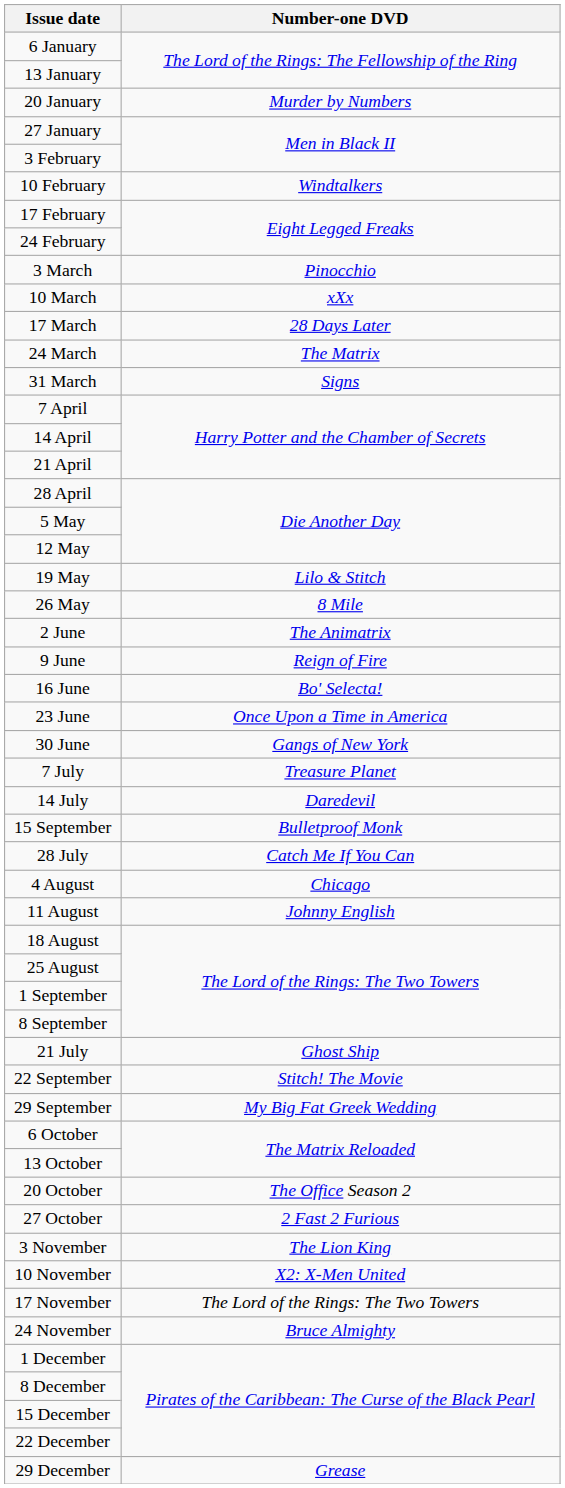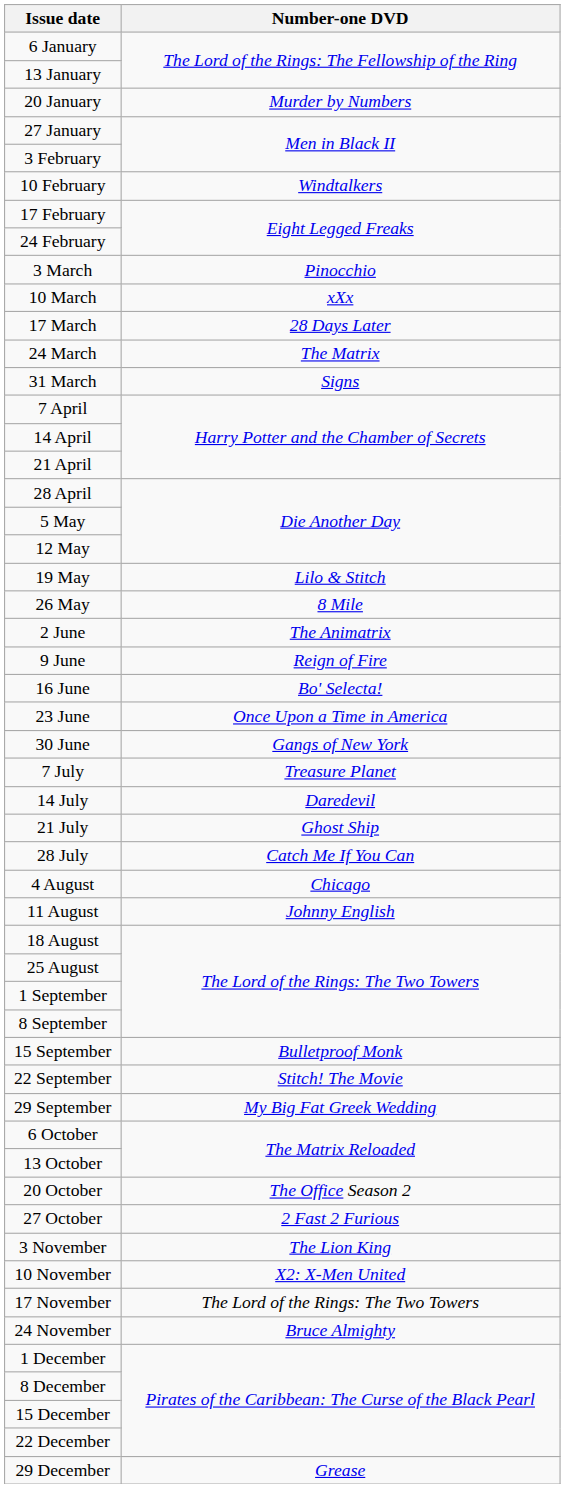 <table class="wikitable" style="text-align:center; width: 40%;">
 <tr>
 <th>Issue date</th>
 <th>Number-one DVD</th>
 </tr>
 <tr>
 <td>6 January</td>
 <td rowspan="2"><em><a href='#'>The Lord of the Rings: The Fellowship of the Ring</a></em></td>
 </tr>
 <tr>
 <td>13 January</td>
 </tr>
 <tr>
 <td>20 January</td>
 <td><em><a href='#'>Murder by Numbers</a></em></td>
 </tr>
 <tr>
 <td>27 January</td>
 <td rowspan="2"><em><a href='#'>Men in Black II</a></em></td>
 </tr>
 <tr>
 <td>3 February</td>
 </tr>
 <tr>
 <td>10 February</td>
 <td><em><a href='#'>Windtalkers</a></em></td>
 </tr>
 <tr>
 <td>17 February</td>
 <td rowspan="2"><em><a href='#'>Eight Legged Freaks</a></em></td>
 </tr>
 <tr>
 <td>24 February</td>
 </tr>
 <tr>
 <td>3 March</td>
 <td><em><a href='#'>Pinocchio</a></em></td>
 </tr>
 <tr>
 <td>10 March</td>
 <td><em><a href='#'>xXx</a></em></td>
 </tr>
 <tr>
 <td>17 March</td>
 <td><em><a href='#'>28 Days Later</a></em></td>
 </tr>
 <tr>
 <td>24 March</td>
 <td><em><a href='#'>The Matrix</a></em></td>
 </tr>
 <tr>
 <td>31 March</td>
 <td><em><a href='#'>Signs</a></em></td>
 </tr>
 <tr>
 <td>7 April</td>
 <td rowspan="3"><em><a href='#'>Harry Potter and the Chamber of Secrets</a></em></td>
 </tr>
 <tr>
 <td>14 April</td>
 </tr>
 <tr>
 <td>21 April</td>
 </tr>
 <tr>
 <td>28 April</td>
 <td rowspan="3"><em><a href='#'>Die Another Day</a></em></td>
 </tr>
 <tr>
 <td>5 May</td>
 </tr>
 <tr>
 <td>12 May</td>
 </tr>
 <tr>
 <td>19 May</td>
 <td><em><a href='#'>Lilo & Stitch</a></em></td>
 </tr>
 <tr>
 <td>26 May</td>
 <td><em><a href='#'>8 Mile</a></em></td>
 </tr>
 <tr>
 <td>2 June</td>
 <td><em><a href='#'>The Animatrix</a></em></td>
 </tr>
 <tr>
 <td>9 June</td>
 <td><em><a href='#'>Reign of Fire</a></em></td>
 </tr>
 <tr>
 <td>16 June</td>
 <td><em><a href='#'>Bo' Selecta!</a></em></td>
 </tr>
 <tr>
 <td>23 June</td>
 <td><em><a href='#'>Once Upon a Time in America</a></em></td>
 </tr>
 <tr>
 <td>30 June</td>
 <td><em><a href='#'>Gangs of New York</a></em></td>
 </tr>
 <tr>
 <td>7 July</td>
 <td><em><a href='#'>Treasure Planet</a></em></td>
 </tr>
 <tr>
 <td>14 July</td>
 <td><em><a href='#'>Daredevil</a></em></td>
 </tr>
 <tr>
-<td>15 September</td>
-<td><em><a href='#'>Bulletproof Monk</a></em></td>
+<td>21 July</td>
+<td><em><a href='#'>Ghost Ship</a></em></td>
 </tr>
 <tr>
 <td>28 July</td>
 <td><em><a href='#'>Catch Me If You Can</a></em></td>
 </tr>
 <tr>
 <td>4 August</td>
 <td><em><a href='#'>Chicago</a></em></td>
 </tr>
 <tr>
 <td>11 August</td>
 <td><em><a href='#'>Johnny English</a></em></td>
 </tr>
 <tr>
 <td>18 August</td>
 <td rowspan="4"><em><a href='#'>The Lord of the Rings: The Two Towers</a></em></td>
 </tr>
 <tr>
 <td>25 August</td>
 </tr>
 <tr>
 <td>1 September</td>
 </tr>
 <tr>
 <td>8 September</td>
 </tr>
 <tr>
-<td>21 July</td>
-<td><em><a href='#'>Ghost Ship</a></em></td>
+<td>15 September</td>
+<td><em><a href='#'>Bulletproof Monk</a></em></td>
 </tr>
 <tr>
 <td>22 September</td>
 <td><em><a href='#'>Stitch! The Movie</a></em></td>
 </tr>
 <tr>
 <td>29 September</td>
 <td><em><a href='#'>My Big Fat Greek Wedding</a></em></td>
 </tr>
 <tr>
 <td>6 October</td>
 <td rowspan="2"><em><a href='#'>The Matrix Reloaded</a></em></td>
 </tr>
 <tr>
 <td>13 October</td>
 </tr>
 <tr>
 <td>20 October</td>
 <td><em><a href='#'>The Office</a> Season 2</em></td>
 </tr>
 <tr>
 <td>27 October</td>
 <td><em><a href='#'>2 Fast 2 Furious</a></em></td>
 </tr>
 <tr>
 <td>3 November</td>
 <td><em><a href='#'>The Lion King</a></em></td>
 </tr>
 <tr>
 <td>10 November</td>
 <td><em><a href='#'>X2: X-Men United</a></em></td>
 </tr>
 <tr>
 <td>17 November</td>
 <td><em>The Lord of the Rings: The Two Towers</em></td>
 </tr>
 <tr>
 <td>24 November</td>
 <td><em><a href='#'>Bruce Almighty</a></em></td>
 </tr>
 <tr>
 <td>1 December</td>
 <td rowspan="4"><em><a href='#'>Pirates of the Caribbean: The Curse of the Black Pearl</a></em></td>
 </tr>
 <tr>
 <td>8 December</td>
 </tr>
 <tr>
 <td>15 December</td>
 </tr>
 <tr>
 <td>22 December</td>
 </tr>
 <tr>
 <td>29 December</td>
 <td><em><a href='#'>Grease</a></em></td>
 </tr>
 </table>
